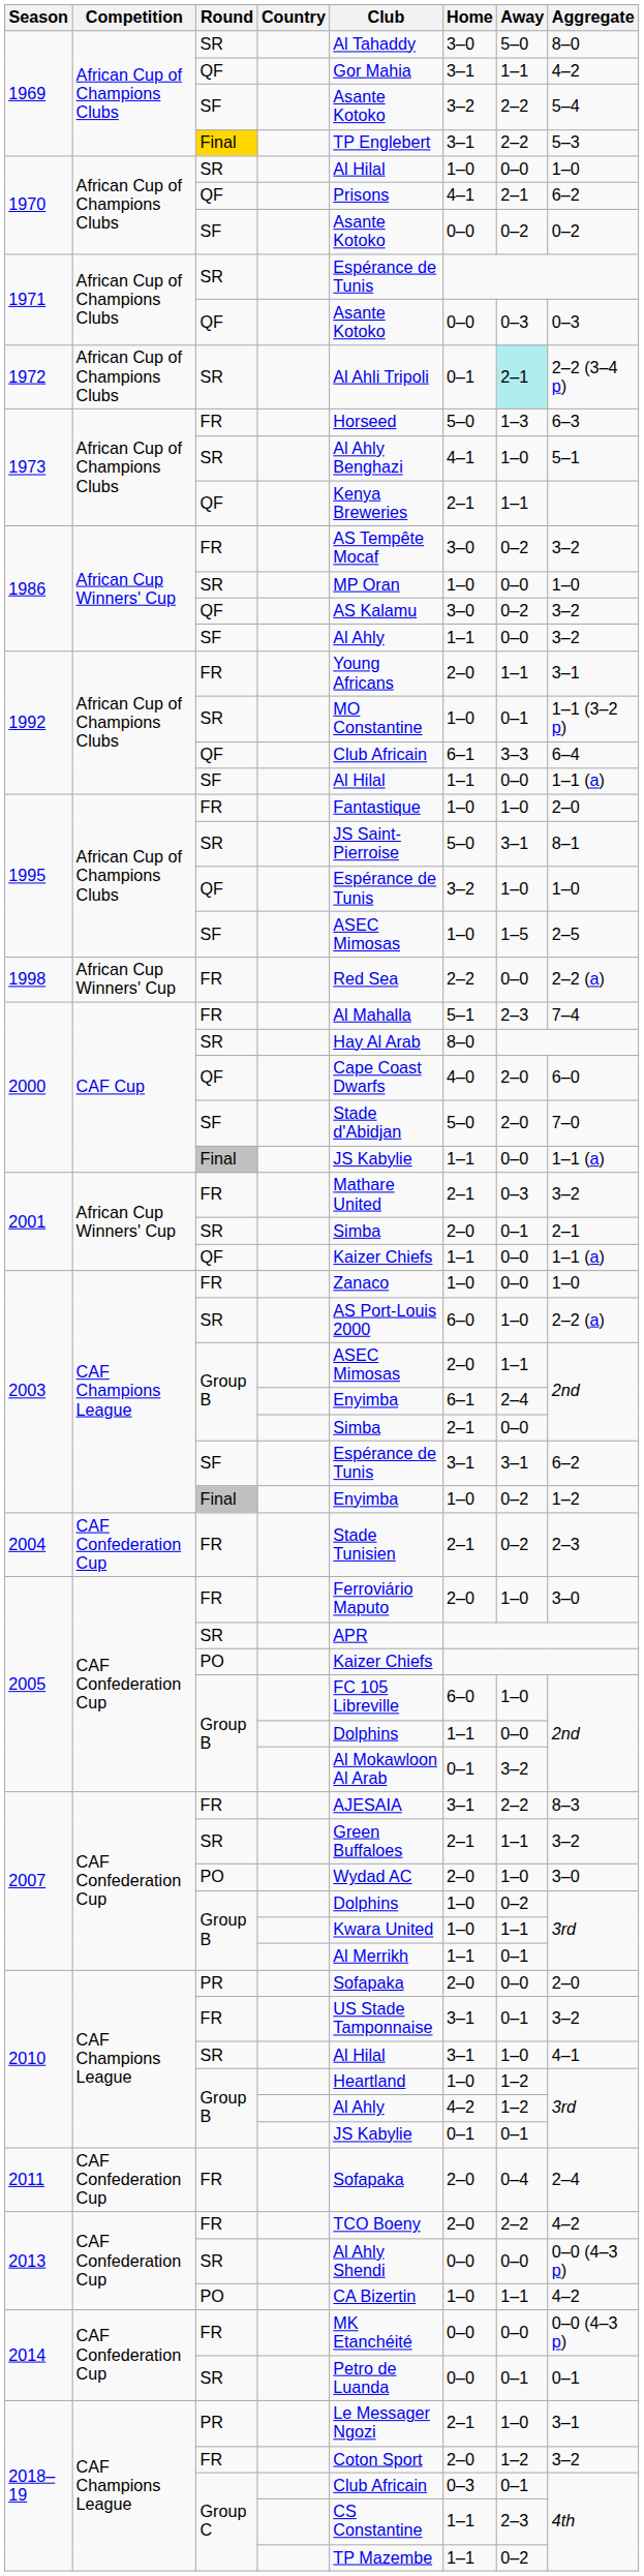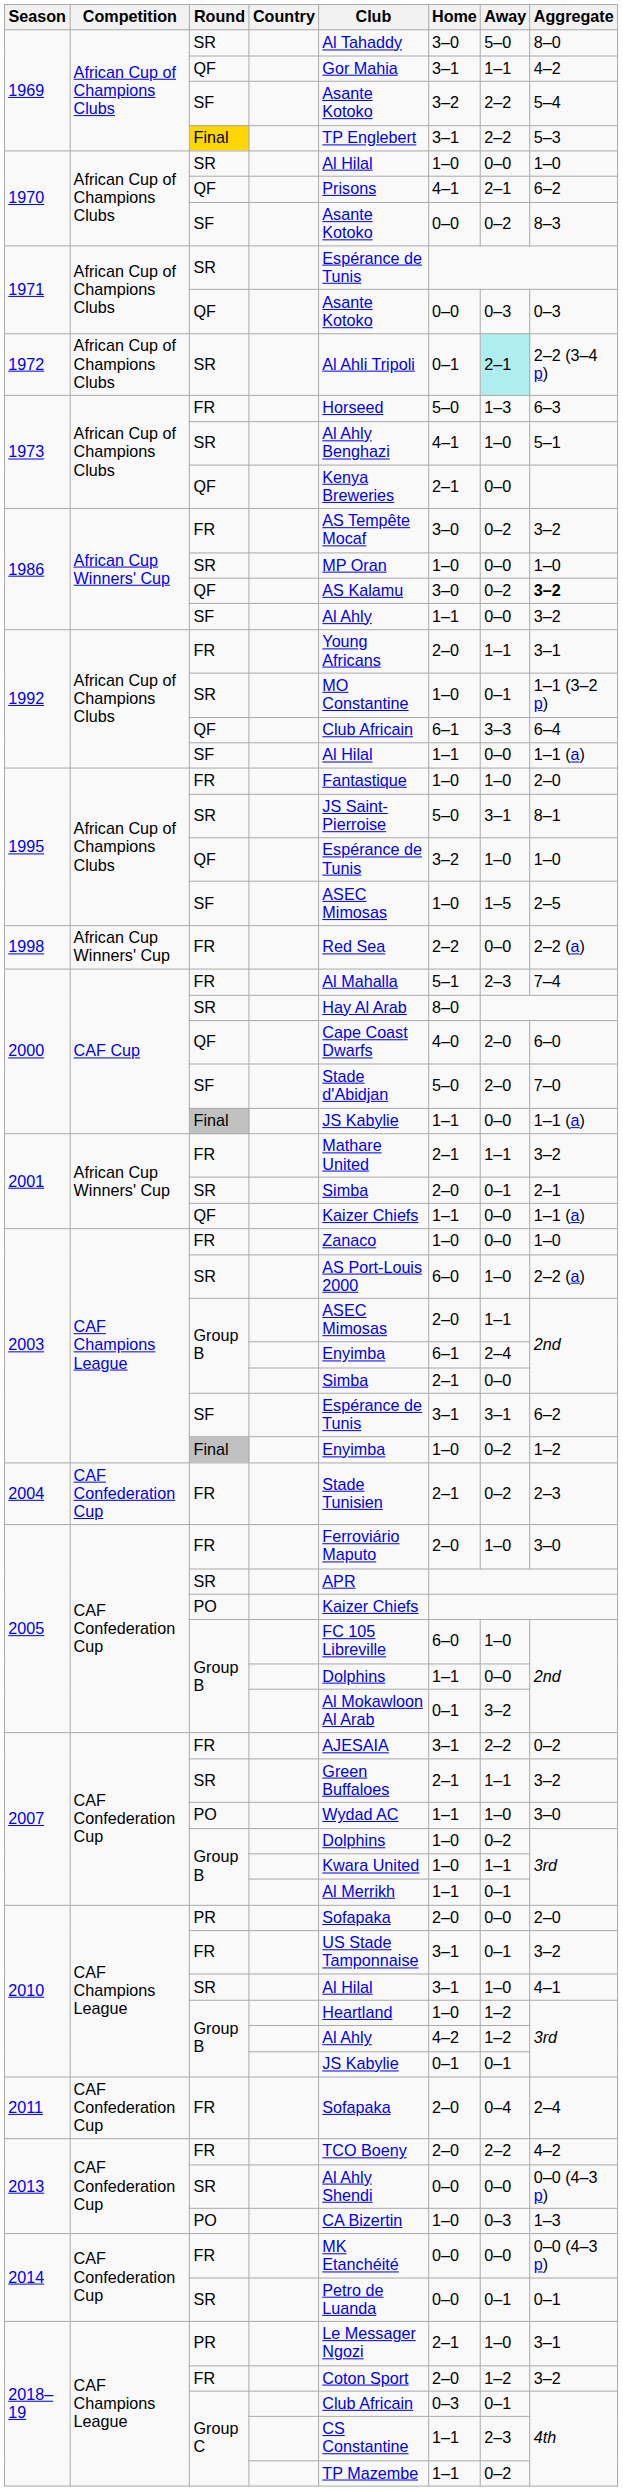 <table class=wikitable>
 <tr>
 <th>Season</th>
 <th>Competition</th>
 <th>Round</th>
 <th>Country</th>
 <th>Club</th>
 <th>Home</th>
 <th>Away</th>
 <th>Aggregate</th>
 </tr>
 <tr>
 <td rowspan=4><a href='#'>1969</a></td>
 <td rowspan=4><a href='#'>African Cup of Champions Clubs</a></td>
 <td>SR</td>
 <td></td>
 <td><a href='#'>Al Tahaddy</a></td>
 <td>3–0</td>
 <td>5–0</td>
 <td>8–0</td>
 </tr>
 <tr>
 <td>QF</td>
 <td></td>
 <td><a href='#'>Gor Mahia</a></td>
 <td>3–1</td>
 <td>1–1</td>
 <td>4–2</td>
 </tr>
 <tr>
 <td>SF</td>
 <td></td>
 <td><a href='#'>Asante Kotoko</a></td>
 <td>3–2</td>
 <td>2–2</td>
 <td>5–4</td>
 </tr>
 <tr>
 <td style=background:gold>Final</td>
 <td></td>
 <td><a href='#'>TP Englebert</a></td>
 <td>3–1</td>
 <td>2–2</td>
 <td>5–3</td>
 </tr>
 <tr>
 <td rowspan=3><a href='#'>1970</a></td>
 <td rowspan=3>African Cup of Champions Clubs</td>
 <td>SR</td>
 <td></td>
 <td><a href='#'>Al Hilal</a></td>
 <td>1–0</td>
 <td>0–0</td>
 <td>1–0</td>
 </tr>
 <tr>
 <td>QF</td>
 <td></td>
 <td><a href='#'>Prisons</a></td>
 <td>4–1</td>
 <td>2–1</td>
 <td>6–2</td>
 </tr>
 <tr>
 <td>SF</td>
 <td></td>
 <td><a href='#'>Asante Kotoko</a></td>
 <td>0–0</td>
 <td>0–2</td>
-<td>0–2</td>
+<td>8–3</td>
 </tr>
 <tr>
 <td rowspan=2><a href='#'>1971</a></td>
 <td rowspan=2>African Cup of Champions Clubs</td>
 <td>SR</td>
 <td></td>
 <td><a href='#'>Espérance de Tunis</a></td>
 <td colspan=3 align=center></td>
 </tr>
 <tr>
 <td>QF</td>
 <td></td>
 <td><a href='#'>Asante Kotoko</a></td>
 <td>0–0</td>
 <td>0–3</td>
 <td>0–3</td>
 </tr>
 <tr>
 <td><a href='#'>1972</a></td>
 <td>African Cup of Champions Clubs</td>
 <td>SR</td>
 <td></td>
 <td><a href='#'>Al Ahli Tripoli</a></td>
 <td>0–1</td>
 <td style="background: paleturquoise;">2–1</td>
 <td>2–2 (3–4 <a href='#'>p</a>)</td>
 </tr>
 <tr>
 <td rowspan=3><a href='#'>1973</a></td>
 <td rowspan=3>African Cup of Champions Clubs</td>
 <td>FR</td>
 <td></td>
 <td><a href='#'>Horseed</a></td>
 <td>5–0</td>
 <td>1–3</td>
 <td>6–3</td>
 </tr>
 <tr>
 <td>SR</td>
 <td></td>
 <td><a href='#'>Al Ahly Benghazi</a></td>
 <td>4–1</td>
 <td>1–0</td>
 <td>5–1</td>
 </tr>
 <tr>
 <td>QF</td>
 <td></td>
 <td><a href='#'>Kenya Breweries</a></td>
 <td>2–1</td>
-<td>1–1</td>
+<td>0–0</td>
 <td></td>
 </tr>
 <tr>
 <td rowspan=4><a href='#'>1986</a></td>
 <td rowspan=4><a href='#'>African Cup Winners' Cup</a></td>
 <td>FR</td>
 <td></td>
 <td><a href='#'>AS Tempête Mocaf</a></td>
 <td>3–0</td>
 <td>0–2</td>
 <td>3–2</td>
 </tr>
 <tr>
 <td>SR</td>
 <td></td>
 <td><a href='#'>MP Oran</a></td>
 <td>1–0</td>
 <td>0–0</td>
 <td>1–0</td>
 </tr>
 <tr>
 <td>QF</td>
 <td></td>
 <td><a href='#'>AS Kalamu</a></td>
 <td>3–0</td>
 <td>0–2</td>
-<td>3–2</td>
+<td><strong>3–2</strong></td>
 </tr>
 <tr>
 <td>SF</td>
 <td></td>
 <td><a href='#'>Al Ahly</a></td>
 <td>1–1</td>
 <td>0–0</td>
 <td>3–2</td>
 </tr>
 <tr>
 <td rowspan=4><a href='#'>1992</a></td>
 <td rowspan=4>African Cup of Champions Clubs</td>
 <td>FR</td>
 <td></td>
 <td><a href='#'>Young Africans</a></td>
 <td>2–0</td>
 <td>1–1</td>
 <td>3–1</td>
 </tr>
 <tr>
 <td>SR</td>
 <td></td>
 <td><a href='#'>MO Constantine</a></td>
 <td>1–0</td>
 <td>0–1</td>
 <td>1–1 (3–2 <a href='#'>p</a>)</td>
 </tr>
 <tr>
 <td>QF</td>
 <td></td>
 <td><a href='#'>Club Africain</a></td>
 <td>6–1</td>
 <td>3–3</td>
 <td>6–4</td>
 </tr>
 <tr>
 <td>SF</td>
 <td></td>
 <td><a href='#'>Al Hilal</a></td>
 <td>1–1</td>
 <td>0–0</td>
 <td>1–1 (<a href='#'>a</a>)</td>
 </tr>
 <tr>
 <td rowspan=4><a href='#'>1995</a></td>
 <td rowspan=4>African Cup of Champions Clubs</td>
 <td>FR</td>
 <td></td>
 <td><a href='#'>Fantastique</a></td>
 <td>1–0</td>
 <td>1–0</td>
 <td>2–0</td>
 </tr>
 <tr>
 <td>SR</td>
 <td></td>
 <td><a href='#'>JS Saint-Pierroise</a></td>
 <td>5–0</td>
 <td>3–1</td>
 <td>8–1</td>
 </tr>
 <tr>
 <td>QF</td>
 <td></td>
 <td><a href='#'>Espérance de Tunis</a></td>
 <td>3–2</td>
 <td>1–0</td>
 <td>1–0</td>
 </tr>
 <tr>
 <td>SF</td>
 <td></td>
 <td><a href='#'>ASEC Mimosas</a></td>
 <td>1–0</td>
 <td>1–5</td>
 <td>2–5</td>
 </tr>
 <tr>
 <td><a href='#'>1998</a></td>
 <td>African Cup Winners' Cup</td>
 <td>FR</td>
 <td></td>
 <td><a href='#'>Red Sea</a></td>
 <td>2–2</td>
 <td>0–0</td>
 <td>2–2 (<a href='#'>a</a>)</td>
 </tr>
 <tr>
 <td rowspan=5><a href='#'>2000</a></td>
 <td rowspan=5><a href='#'>CAF Cup</a></td>
 <td>FR</td>
 <td></td>
 <td><a href='#'>Al Mahalla</a></td>
 <td>5–1</td>
 <td>2–3</td>
 <td>7–4</td>
 </tr>
 <tr>
 <td>SR</td>
 <td></td>
 <td><a href='#'>Hay Al Arab</a></td>
 <td>8–0</td>
 <td colspan=3 align=center></td>
 </tr>
 <tr>
 <td>QF</td>
 <td></td>
 <td><a href='#'>Cape Coast Dwarfs</a></td>
 <td>4–0</td>
 <td>2–0</td>
 <td>6–0</td>
 </tr>
 <tr>
 <td>SF</td>
 <td></td>
 <td><a href='#'>Stade d'Abidjan</a></td>
 <td>5–0</td>
 <td>2–0</td>
 <td>7–0</td>
 </tr>
 <tr>
 <td style=background:silver>Final</td>
 <td></td>
 <td><a href='#'>JS Kabylie</a></td>
 <td>1–1</td>
 <td>0–0</td>
 <td>1–1 (<a href='#'>a</a>)</td>
 </tr>
 <tr>
 <td rowspan=3><a href='#'>2001</a></td>
 <td rowspan=3>African Cup Winners' Cup</td>
 <td>FR</td>
 <td></td>
 <td><a href='#'>Mathare United</a></td>
 <td>2–1</td>
-<td>0–3</td>
+<td>1–1</td>
 <td>3–2</td>
 </tr>
 <tr>
 <td>SR</td>
 <td></td>
 <td><a href='#'>Simba</a></td>
 <td>2–0</td>
 <td>0–1</td>
 <td>2–1</td>
 </tr>
 <tr>
 <td>QF</td>
 <td></td>
 <td><a href='#'>Kaizer Chiefs</a></td>
 <td>1–1</td>
 <td>0–0</td>
 <td>1–1 (<a href='#'>a</a>)</td>
 </tr>
 <tr>
 <td rowspan=7><a href='#'>2003</a></td>
 <td rowspan=7><a href='#'>CAF Champions League</a></td>
 <td>FR</td>
 <td></td>
 <td><a href='#'>Zanaco</a></td>
 <td>1–0</td>
 <td>0–0</td>
 <td>1–0</td>
 </tr>
 <tr>
 <td>SR</td>
 <td></td>
 <td><a href='#'>AS Port-Louis 2000</a></td>
 <td>6–0</td>
 <td>1–0</td>
 <td>2–2 (<a href='#'>a</a>)</td>
 </tr>
 <tr>
 <td rowspan=3>Group B</td>
 <td></td>
 <td><a href='#'>ASEC Mimosas</a></td>
 <td>2–0</td>
 <td>1–1</td>
 <td rowspan=3><em>2nd</em></td>
 </tr>
 <tr>
 <td></td>
 <td><a href='#'>Enyimba</a></td>
 <td>6–1</td>
 <td>2–4</td>
 </tr>
 <tr>
 <td></td>
 <td><a href='#'>Simba</a></td>
 <td>2–1</td>
 <td>0–0</td>
 </tr>
 <tr>
 <td>SF</td>
 <td></td>
 <td><a href='#'>Espérance de Tunis</a></td>
 <td>3–1</td>
 <td>3–1</td>
 <td>6–2</td>
 </tr>
 <tr>
 <td style=background:silver>Final</td>
 <td></td>
 <td><a href='#'>Enyimba</a></td>
 <td>1–0</td>
 <td>0–2</td>
 <td>1–2</td>
 </tr>
 <tr>
 <td><a href='#'>2004</a></td>
 <td><a href='#'>CAF Confederation Cup</a></td>
 <td>FR</td>
 <td></td>
 <td><a href='#'>Stade Tunisien</a></td>
 <td>2–1</td>
 <td>0–2</td>
 <td>2–3</td>
 </tr>
 <tr>
 <td rowspan=6><a href='#'>2005</a></td>
 <td rowspan=6>CAF Confederation Cup</td>
 <td>FR</td>
 <td></td>
 <td><a href='#'>Ferroviário Maputo</a></td>
 <td>2–0</td>
 <td>1–0</td>
 <td>3–0</td>
 </tr>
 <tr>
 <td>SR</td>
 <td></td>
 <td><a href='#'>APR</a></td>
 <td colspan=3 align=center></td>
 </tr>
 <tr>
 <td>PO</td>
 <td></td>
 <td><a href='#'>Kaizer Chiefs</a></td>
 <td colspan=3 align=center></td>
 </tr>
 <tr>
 <td rowspan=3>Group B</td>
 <td></td>
 <td><a href='#'>FC 105 Libreville</a></td>
 <td>6–0</td>
 <td>1–0</td>
 <td rowspan=3><em>2nd</em></td>
 </tr>
 <tr>
 <td></td>
 <td><a href='#'>Dolphins</a></td>
 <td>1–1</td>
 <td>0–0</td>
 </tr>
 <tr>
 <td></td>
 <td><a href='#'>Al Mokawloon Al Arab</a></td>
 <td>0–1</td>
 <td>3–2</td>
 </tr>
 <tr>
 <td rowspan=6><a href='#'>2007</a></td>
 <td rowspan=6>CAF Confederation Cup</td>
 <td>FR</td>
 <td></td>
 <td><a href='#'>AJESAIA</a></td>
 <td>3–1</td>
 <td>2–2</td>
-<td>8–3</td>
+<td>0–2</td>
 </tr>
 <tr>
 <td>SR</td>
 <td></td>
 <td><a href='#'>Green Buffaloes</a></td>
 <td>2–1</td>
 <td>1–1</td>
 <td>3–2</td>
 </tr>
 <tr>
 <td>PO</td>
 <td></td>
 <td><a href='#'>Wydad AC</a></td>
-<td>2–0</td>
+<td>1–1</td>
 <td>1–0</td>
 <td>3–0</td>
 </tr>
 <tr>
 <td rowspan=3>Group B</td>
 <td></td>
 <td><a href='#'>Dolphins</a></td>
 <td>1–0</td>
 <td>0–2</td>
 <td rowspan=3><em>3rd</em></td>
 </tr>
 <tr>
 <td></td>
 <td><a href='#'>Kwara United</a></td>
 <td>1–0</td>
 <td>1–1</td>
 </tr>
 <tr>
 <td></td>
 <td><a href='#'>Al Merrikh</a></td>
 <td>1–1</td>
 <td>0–1</td>
 </tr>
 <tr>
 <td rowspan=6><a href='#'>2010</a></td>
 <td rowspan=6>CAF Champions League</td>
 <td>PR</td>
 <td></td>
 <td><a href='#'>Sofapaka</a></td>
 <td>2–0</td>
 <td>0–0</td>
 <td>2–0</td>
 </tr>
 <tr>
 <td>FR</td>
 <td></td>
 <td><a href='#'>US Stade Tamponnaise</a></td>
 <td>3–1</td>
 <td>0–1</td>
 <td>3–2</td>
 </tr>
 <tr>
 <td>SR</td>
 <td></td>
 <td><a href='#'>Al Hilal</a></td>
 <td>3–1</td>
 <td>1–0</td>
 <td>4–1</td>
 </tr>
 <tr>
 <td rowspan=3>Group B</td>
 <td></td>
 <td><a href='#'>Heartland</a></td>
 <td>1–0</td>
 <td>1–2</td>
 <td rowspan=3><em>3rd</em></td>
 </tr>
 <tr>
 <td></td>
 <td><a href='#'>Al Ahly</a></td>
 <td>4–2</td>
 <td>1–2</td>
 </tr>
 <tr>
 <td></td>
 <td><a href='#'>JS Kabylie</a></td>
 <td>0–1</td>
 <td>0–1</td>
 </tr>
 <tr>
 <td><a href='#'>2011</a></td>
 <td>CAF Confederation Cup</td>
 <td>FR</td>
 <td></td>
 <td><a href='#'>Sofapaka</a></td>
 <td>2–0</td>
 <td>0–4</td>
 <td>2–4</td>
 </tr>
 <tr>
 <td rowspan=3><a href='#'>2013</a></td>
 <td rowspan=3>CAF Confederation Cup</td>
 <td>FR</td>
 <td></td>
 <td><a href='#'>TCO Boeny</a></td>
 <td>2–0</td>
 <td>2–2</td>
 <td>4–2</td>
 </tr>
 <tr>
 <td>SR</td>
 <td></td>
 <td><a href='#'>Al Ahly Shendi</a></td>
 <td>0–0</td>
 <td>0–0</td>
 <td>0–0 (4–3 <a href='#'>p</a>)</td>
 </tr>
 <tr>
 <td>PO</td>
 <td></td>
 <td><a href='#'>CA Bizertin</a></td>
 <td>1–0</td>
-<td>1–1</td>
-<td>4–2</td>
+<td>0–3</td>
+<td>1–3</td>
 </tr>
 <tr>
 <td rowspan=2><a href='#'>2014</a></td>
 <td rowspan=2>CAF Confederation Cup</td>
 <td>FR</td>
 <td></td>
 <td><a href='#'>MK Etanchéité</a></td>
 <td>0–0</td>
 <td>0–0</td>
 <td>0–0 (4–3 <a href='#'>p</a>)</td>
 </tr>
 <tr>
 <td>SR</td>
 <td></td>
 <td><a href='#'>Petro de Luanda</a></td>
 <td>0–0</td>
 <td>0–1</td>
 <td>0–1</td>
 </tr>
 <tr>
 <td rowspan=5><a href='#'>2018–19</a></td>
 <td rowspan=5>CAF Champions League</td>
 <td>PR</td>
 <td></td>
 <td><a href='#'>Le Messager Ngozi</a></td>
 <td>2–1</td>
 <td>1–0</td>
 <td>3–1</td>
 </tr>
 <tr>
 <td>FR</td>
 <td></td>
 <td><a href='#'>Coton Sport</a></td>
 <td>2–0</td>
 <td>1–2</td>
 <td>3–2</td>
 </tr>
 <tr>
 <td rowspan=3>Group C</td>
 <td></td>
 <td><a href='#'>Club Africain</a></td>
 <td>0–3</td>
 <td>0–1</td>
 <td rowspan=3><em>4th</em></td>
 </tr>
 <tr>
 <td></td>
 <td><a href='#'>CS Constantine</a></td>
 <td>1–1</td>
 <td>2–3</td>
 </tr>
 <tr>
 <td></td>
 <td><a href='#'>TP Mazembe</a></td>
 <td>1–1</td>
 <td>0–2</td>
 </tr>
 </table>
